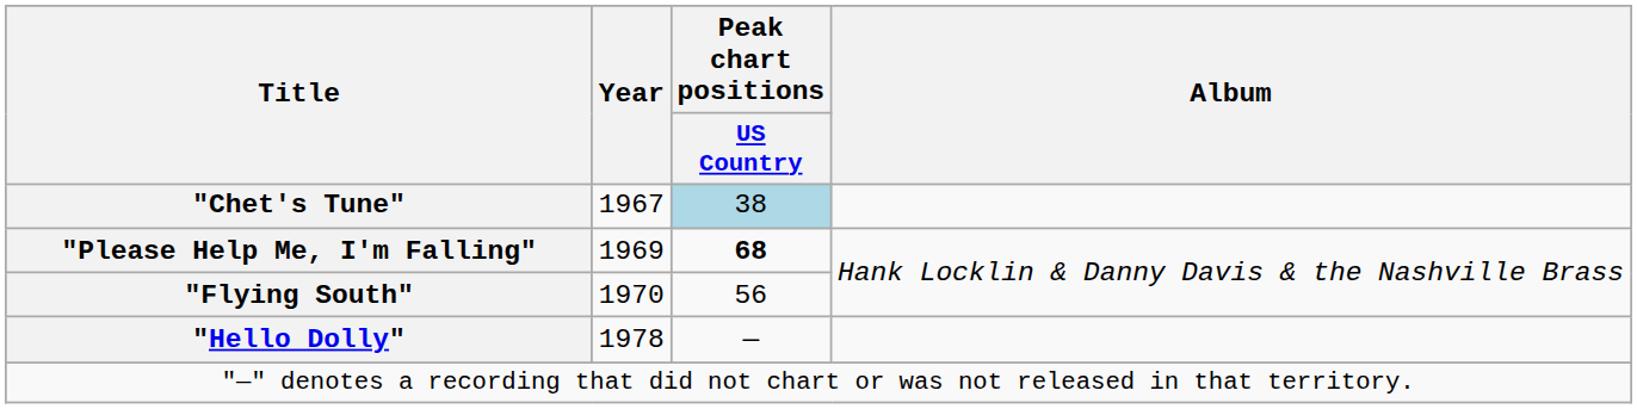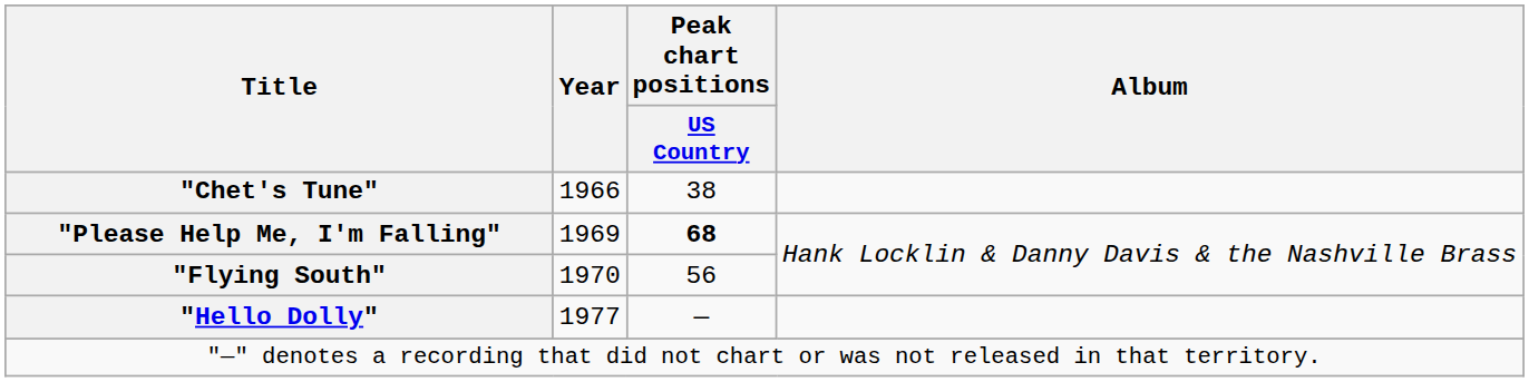 <table class="wikitable plainrowheaders" style="text-align:center;" border="1">
 <tr>
 <th scope="col" rowspan="2" style="width:21em;">Title</th>
 <th scope="col" rowspan="2">Year</th>
 <th scope="col" colspan="1">Peak<br>chart<br>positions</th>
 <th scope="col" rowspan="2">Album</th>
 </tr>
 <tr>
 <th scope="col" style="width:3em;font-size:90%;"><a href='#'>US<br>Country</a><br></th>
 </tr>
 <tr>
 <th scope="row">"Chet's Tune"<br></th>
-<td>1967</td>
-<td style="background: lightblue;">38</td>
+<td>1966</td>
+<td>38</td>
 <td></td>
 </tr>
 <tr>
 <th scope="row">"Please Help Me, I'm Falling"<br></th>
 <td>1969</td>
 <td><strong>68</strong></td>
 <td rowspan="2"><em>Hank Locklin & Danny Davis & the Nashville Brass</em></td>
 </tr>
 <tr>
 <th scope="row">"Flying South"<br></th>
 <td>1970</td>
 <td>56</td>
 </tr>
 <tr>
 <th scope="row">"<a href='#'>Hello Dolly</a>"<br></th>
-<td>1978</td>
+<td>1977</td>
 <td>—</td>
 <td></td>
 </tr>
 <tr>
 <td colspan="4" style="font-size:90%">"—" denotes a recording that did not chart or was not released in that territory.</td>
 </tr>
 </table>
